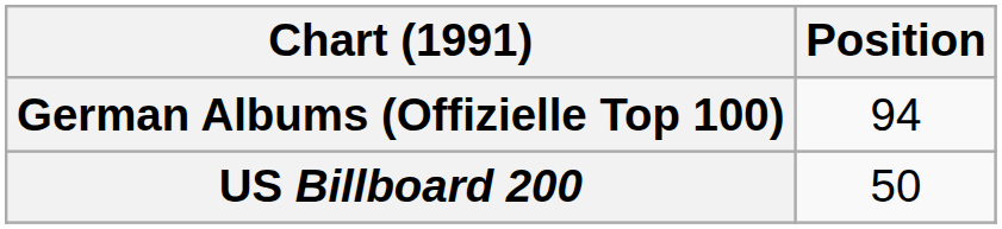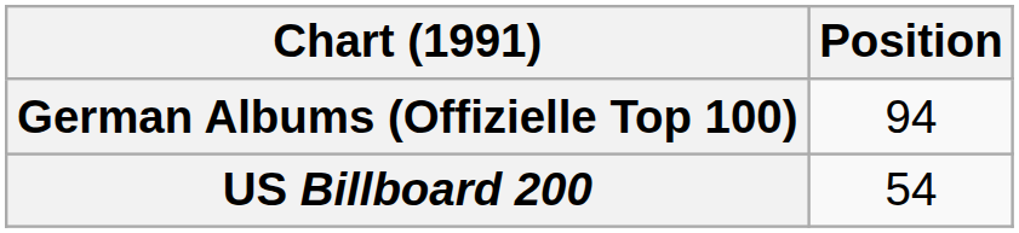 <table class="wikitable sortable plainrowheaders" style="text-align:center">
 <tr>
 <th scope="col">Chart (1991)</th>
 <th scope="col">Position</th>
 </tr>
 <tr>
 <th scope="row">German Albums (Offizielle Top 100)</th>
 <td>94</td>
 </tr>
 <tr>
 <th scope="row">US <em>Billboard 200</em> </th>
-<td>50</td>
+<td>54</td>
 </tr>
 </table>
